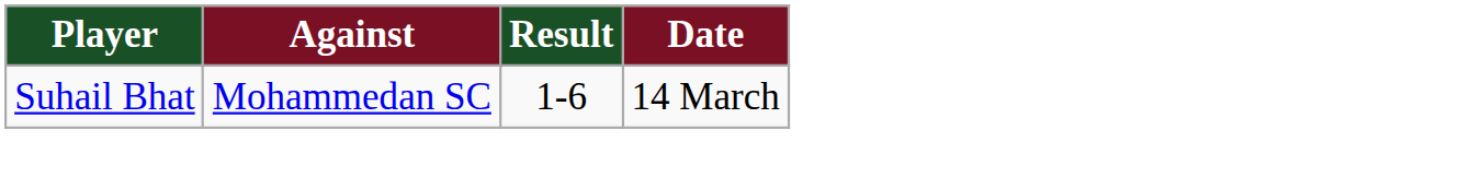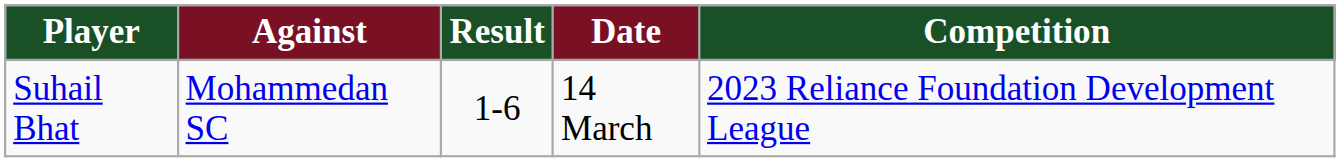 <table class="wikitable">
 <tr>
 <th style="background:#1A5026; color:white; text-align:center;">Player</th>
 <th style="background:#7A1024; color:white; text-align:center;">Against</th>
 <th style="background:#1A5026; color:white; text-align:center;">Result</th>
 <th style="background:#7A1024; color:white; text-align:center;">Date</th>
+<th style="background:#1A5026; color:white; text-align:center;">Competition</th>
 </tr>
 <tr>
 <td> <a href='#'>Suhail Bhat</a></td>
 <td><a href='#'>Mohammedan SC</a></td>
 <td style="text-align:center">1-6</td>
 <td>14 March</td>
+<td><a href='#'>2023 Reliance Foundation Development League</a></td>
 </tr>
 </table>
